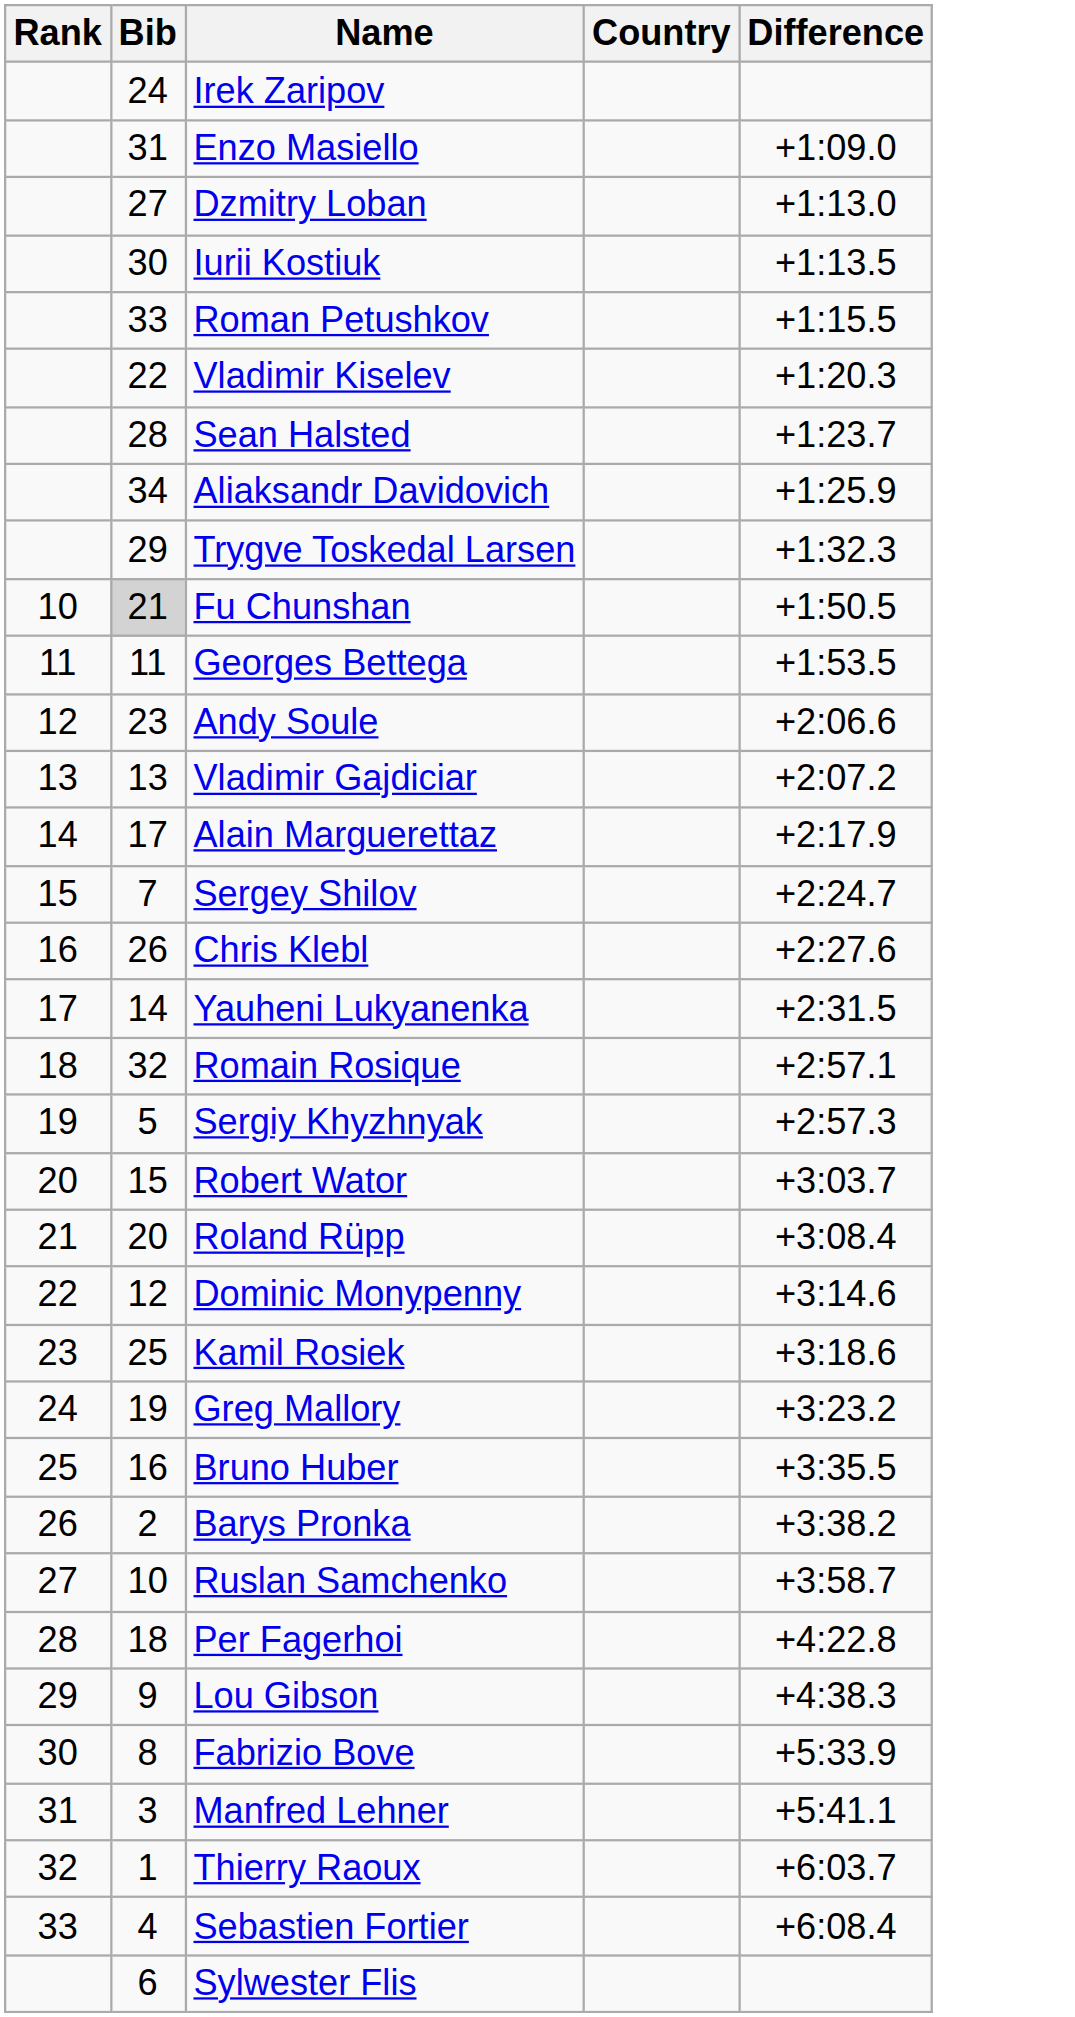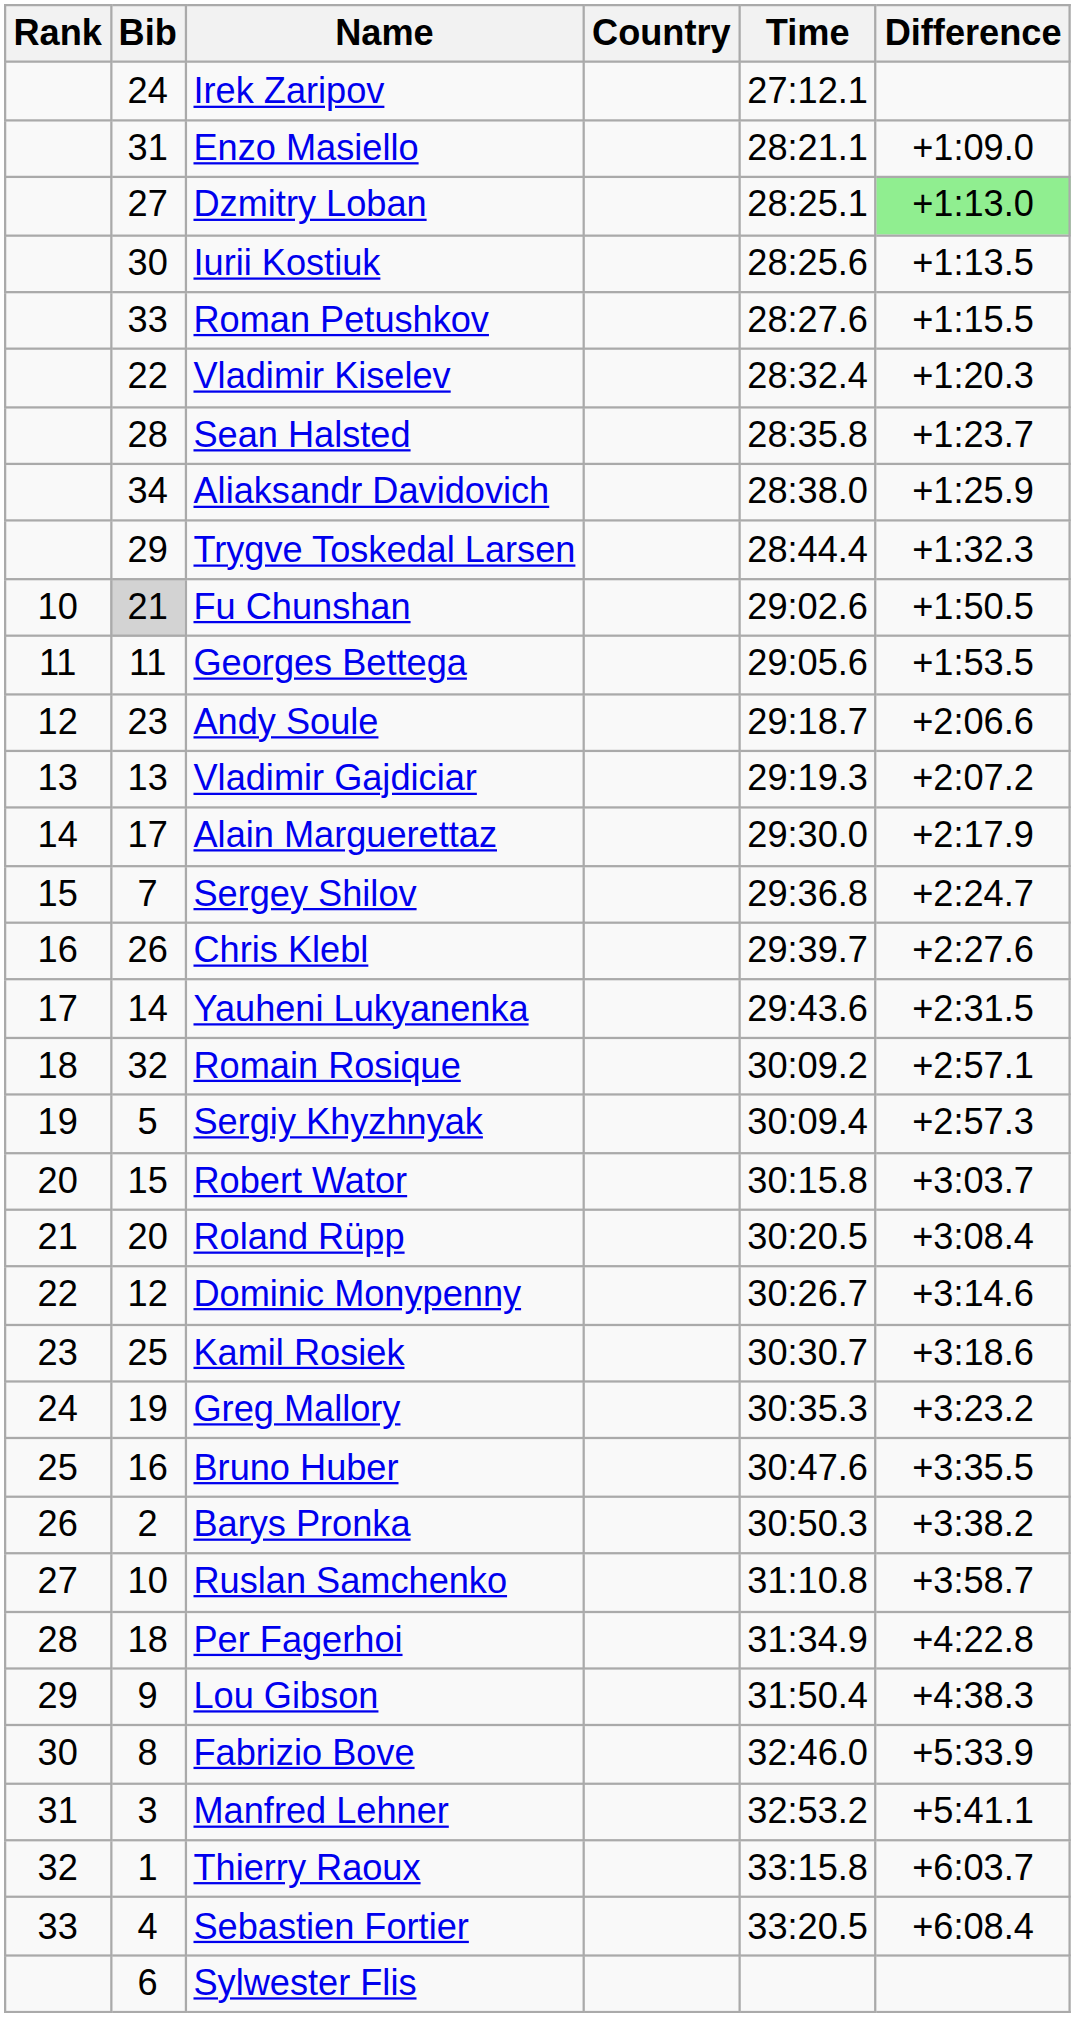 <table class="wikitable sortable" style="text-align:center">
 <tr>
 <th>Rank</th>
 <th>Bib</th>
 <th>Name</th>
 <th>Country</th>
+<th>Time</th>
 <th>Difference</th>
 </tr>
 <tr>
 <td></td>
 <td>24</td>
 <td align=left><a href='#'>Irek Zaripov</a></td>
 <td align=left></td>
+<td>27:12.1</td>
 <td></td>
 </tr>
 <tr>
 <td></td>
 <td>31</td>
 <td align=left><a href='#'>Enzo Masiello</a></td>
 <td align=left></td>
+<td>28:21.1</td>
 <td>+1:09.0</td>
 </tr>
 <tr>
 <td></td>
 <td>27</td>
 <td align=left><a href='#'>Dzmitry Loban</a></td>
 <td align=left></td>
-<td>+1:13.0</td>
+<td>28:25.1</td>
+<td style="background: lightgreen;">+1:13.0</td>
 </tr>
 <tr>
 <td></td>
 <td>30</td>
 <td align=left><a href='#'>Iurii Kostiuk</a></td>
 <td align=left></td>
+<td>28:25.6</td>
 <td>+1:13.5</td>
 </tr>
 <tr>
 <td></td>
 <td>33</td>
 <td align=left><a href='#'>Roman Petushkov</a></td>
 <td align=left></td>
+<td>28:27.6</td>
 <td>+1:15.5</td>
 </tr>
 <tr>
 <td></td>
 <td>22</td>
 <td align=left><a href='#'>Vladimir Kiselev</a></td>
 <td align=left></td>
+<td>28:32.4</td>
 <td>+1:20.3</td>
 </tr>
 <tr>
 <td></td>
 <td>28</td>
 <td align=left><a href='#'>Sean Halsted</a></td>
 <td align=left></td>
+<td>28:35.8</td>
 <td>+1:23.7</td>
 </tr>
 <tr>
 <td></td>
 <td>34</td>
 <td align=left><a href='#'>Aliaksandr Davidovich</a></td>
 <td align=left></td>
+<td>28:38.0</td>
 <td>+1:25.9</td>
 </tr>
 <tr>
 <td></td>
 <td>29</td>
 <td align=left><a href='#'>Trygve Toskedal Larsen</a></td>
 <td align=left></td>
+<td>28:44.4</td>
 <td>+1:32.3</td>
 </tr>
 <tr>
 <td>10</td>
 <td style="background: lightgrey;">21</td>
 <td align=left><a href='#'>Fu Chunshan</a></td>
 <td align=left></td>
+<td>29:02.6</td>
 <td>+1:50.5</td>
 </tr>
 <tr>
 <td>11</td>
 <td>11</td>
 <td align=left><a href='#'>Georges Bettega</a></td>
 <td align=left></td>
+<td>29:05.6</td>
 <td>+1:53.5</td>
 </tr>
 <tr>
 <td>12</td>
 <td>23</td>
 <td align=left><a href='#'>Andy Soule</a></td>
 <td align=left></td>
+<td>29:18.7</td>
 <td>+2:06.6</td>
 </tr>
 <tr>
 <td>13</td>
 <td>13</td>
 <td align=left><a href='#'>Vladimir Gajdiciar</a></td>
 <td align=left></td>
+<td>29:19.3</td>
 <td>+2:07.2</td>
 </tr>
 <tr>
 <td>14</td>
 <td>17</td>
 <td align=left><a href='#'>Alain Marguerettaz</a></td>
 <td align=left></td>
+<td>29:30.0</td>
 <td>+2:17.9</td>
 </tr>
 <tr>
 <td>15</td>
 <td>7</td>
 <td align=left><a href='#'>Sergey Shilov</a></td>
 <td align=left></td>
+<td>29:36.8</td>
 <td>+2:24.7</td>
 </tr>
 <tr>
 <td>16</td>
 <td>26</td>
 <td align=left><a href='#'>Chris Klebl</a></td>
 <td align=left></td>
+<td>29:39.7</td>
 <td>+2:27.6</td>
 </tr>
 <tr>
 <td>17</td>
 <td>14</td>
 <td align=left><a href='#'>Yauheni Lukyanenka</a></td>
 <td align=left></td>
+<td>29:43.6</td>
 <td>+2:31.5</td>
 </tr>
 <tr>
 <td>18</td>
 <td>32</td>
 <td align=left><a href='#'>Romain Rosique</a></td>
 <td align=left></td>
+<td>30:09.2</td>
 <td>+2:57.1</td>
 </tr>
 <tr>
 <td>19</td>
 <td>5</td>
 <td align=left><a href='#'>Sergiy Khyzhnyak</a></td>
 <td align=left></td>
+<td>30:09.4</td>
 <td>+2:57.3</td>
 </tr>
 <tr>
 <td>20</td>
 <td>15</td>
 <td align=left><a href='#'>Robert Wator</a></td>
 <td align=left></td>
+<td>30:15.8</td>
 <td>+3:03.7</td>
 </tr>
 <tr>
 <td>21</td>
 <td>20</td>
 <td align=left><a href='#'>Roland Rüpp</a></td>
 <td align=left></td>
+<td>30:20.5</td>
 <td>+3:08.4</td>
 </tr>
 <tr>
 <td>22</td>
 <td>12</td>
 <td align=left><a href='#'>Dominic Monypenny</a></td>
 <td align=left></td>
+<td>30:26.7</td>
 <td>+3:14.6</td>
 </tr>
 <tr>
 <td>23</td>
 <td>25</td>
 <td align=left><a href='#'>Kamil Rosiek</a></td>
 <td align=left></td>
+<td>30:30.7</td>
 <td>+3:18.6</td>
 </tr>
 <tr>
 <td>24</td>
 <td>19</td>
 <td align=left><a href='#'>Greg Mallory</a></td>
 <td align=left></td>
+<td>30:35.3</td>
 <td>+3:23.2</td>
 </tr>
 <tr>
 <td>25</td>
 <td>16</td>
 <td align=left><a href='#'>Bruno Huber</a></td>
 <td align=left></td>
+<td>30:47.6</td>
 <td>+3:35.5</td>
 </tr>
 <tr>
 <td>26</td>
 <td>2</td>
 <td align=left><a href='#'>Barys Pronka</a></td>
 <td align=left></td>
+<td>30:50.3</td>
 <td>+3:38.2</td>
 </tr>
 <tr>
 <td>27</td>
 <td>10</td>
 <td align=left><a href='#'>Ruslan Samchenko</a></td>
 <td align=left></td>
+<td>31:10.8</td>
 <td>+3:58.7</td>
 </tr>
 <tr>
 <td>28</td>
 <td>18</td>
 <td align=left><a href='#'>Per Fagerhoi</a></td>
 <td align=left></td>
+<td>31:34.9</td>
 <td>+4:22.8</td>
 </tr>
 <tr>
 <td>29</td>
 <td>9</td>
 <td align=left><a href='#'>Lou Gibson</a></td>
 <td align=left></td>
+<td>31:50.4</td>
 <td>+4:38.3</td>
 </tr>
 <tr>
 <td>30</td>
 <td>8</td>
 <td align=left><a href='#'>Fabrizio Bove</a></td>
 <td align=left></td>
+<td>32:46.0</td>
 <td>+5:33.9</td>
 </tr>
 <tr>
 <td>31</td>
 <td>3</td>
 <td align=left><a href='#'>Manfred Lehner</a></td>
 <td align=left></td>
+<td>32:53.2</td>
 <td>+5:41.1</td>
 </tr>
 <tr>
 <td>32</td>
 <td>1</td>
 <td align=left><a href='#'>Thierry Raoux</a></td>
 <td align=left></td>
+<td>33:15.8</td>
 <td>+6:03.7</td>
 </tr>
 <tr>
 <td>33</td>
 <td>4</td>
 <td align=left><a href='#'>Sebastien Fortier</a></td>
 <td align=left></td>
+<td>33:20.5</td>
 <td>+6:08.4</td>
 </tr>
 <tr>
 <td></td>
 <td>6</td>
 <td align=left><a href='#'>Sylwester Flis</a></td>
 <td align=left></td>
 <td></td>
+<td></td>
 </tr>
 </table>
